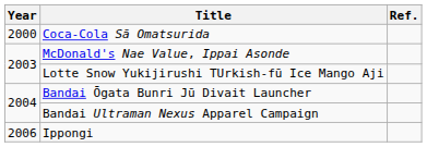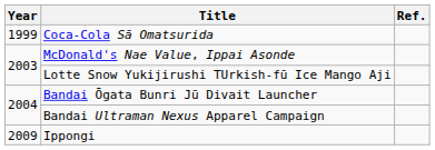 <table class="wikitable">
 <tr>
 <th>Year</th>
 <th>Title</th>
 <th>Ref.</th>
 </tr>
 <tr>
-<td>2000</td>
+<td>1999</td>
 <td><a href='#'>Coca-Cola</a> <em>Sā Omatsurida</em></td>
 <td></td>
 </tr>
 <tr>
 <td rowspan="2">2003</td>
 <td><a href='#'>McDonald's</a> <em>Nae Value</em>, <em>Ippai Asonde</em></td>
 <td></td>
 </tr>
 <tr>
 <td>Lotte Snow Yukijirushi TUrkish-fū Ice Mango Aji</td>
 <td></td>
 </tr>
 <tr>
 <td rowspan="2">2004</td>
 <td><a href='#'>Bandai</a> Ōgata Bunri Jū Divait Launcher</td>
 <td></td>
 </tr>
 <tr>
 <td>Bandai <em>Ultraman Nexus</em> Apparel Campaign</td>
 <td></td>
 </tr>
 <tr>
-<td>2006</td>
+<td>2009</td>
 <td>Ippongi</td>
 <td></td>
 </tr>
 </table>
